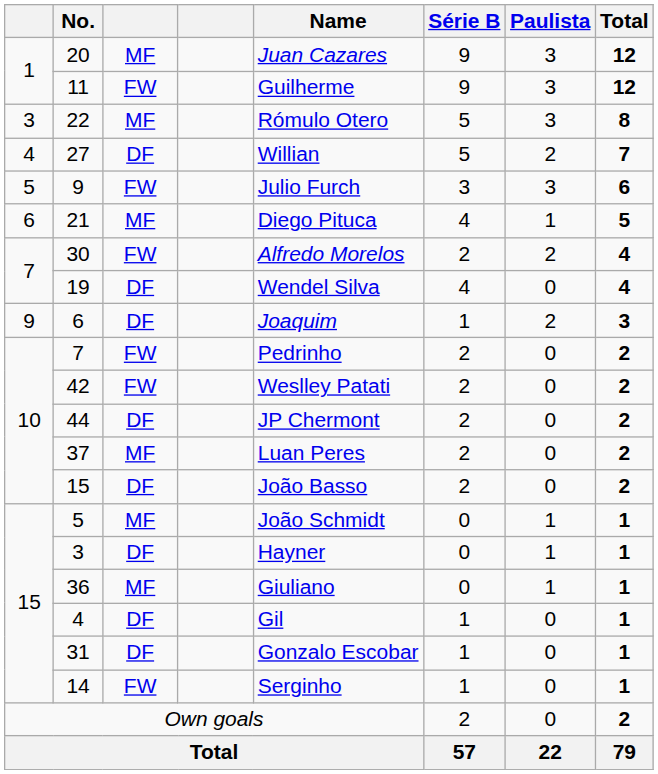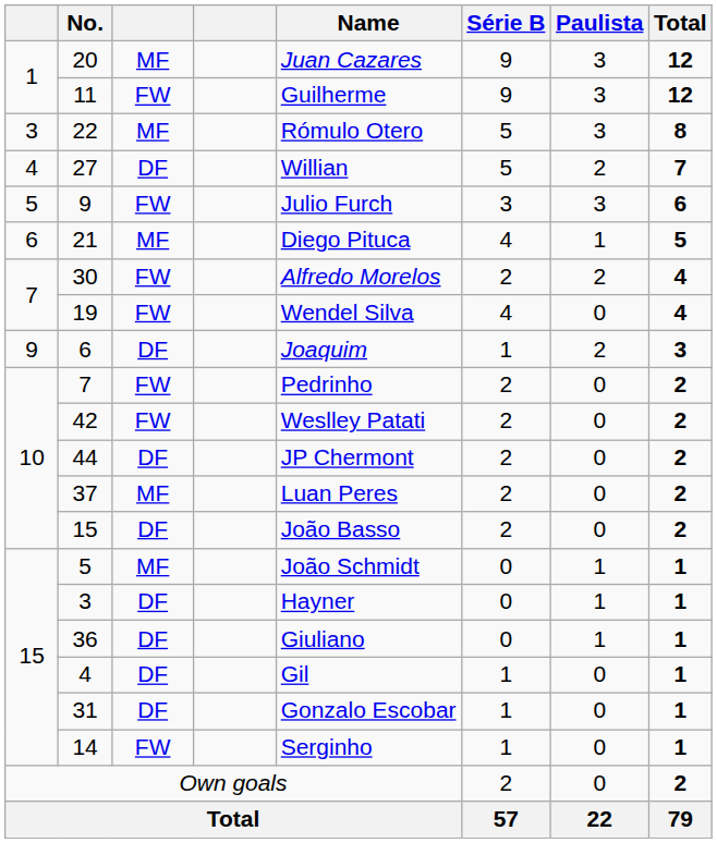 <table class="wikitable sortable" style="text-align:center;">
 <tr>
 <th width="30"></th>
 <th width="30">No.</th>
 <th width="50"></th>
 <th width="50"></th>
 <th>Name</th>
 <th><a href='#'>Série B</a></th>
 <th><a href='#'>Paulista</a></th>
 <th>Total</th>
 </tr>
 <tr>
 <td rowspan=2>1</td>
 <td>20</td>
 <td><a href='#'>MF</a></td>
 <td></td>
 <td align=left><em><a href='#'>Juan Cazares</a></em></td>
 <td>9</td>
 <td>3</td>
 <td><strong>12</strong></td>
 </tr>
 <tr>
 <td>11</td>
 <td><a href='#'>FW</a></td>
 <td></td>
 <td align=left><a href='#'>Guilherme</a></td>
 <td>9</td>
 <td>3</td>
 <td><strong>12</strong></td>
 </tr>
 <tr>
 <td>3</td>
 <td>22</td>
 <td><a href='#'>MF</a></td>
 <td></td>
 <td align=left><a href='#'>Rómulo Otero</a></td>
 <td>5</td>
 <td>3</td>
 <td><strong>8</strong></td>
 </tr>
 <tr>
 <td>4</td>
 <td>27</td>
 <td><a href='#'>DF</a></td>
 <td></td>
 <td align=left><a href='#'>Willian</a></td>
 <td>5</td>
 <td>2</td>
 <td><strong>7</strong></td>
 </tr>
 <tr>
 <td>5</td>
 <td>9</td>
 <td><a href='#'>FW</a></td>
 <td></td>
 <td align=left><a href='#'>Julio Furch</a></td>
 <td>3</td>
 <td>3</td>
 <td><strong>6</strong></td>
 </tr>
 <tr>
 <td>6</td>
 <td>21</td>
 <td><a href='#'>MF</a></td>
 <td></td>
 <td align=left><a href='#'>Diego Pituca</a></td>
 <td>4</td>
 <td>1</td>
 <td><strong>5</strong></td>
 </tr>
 <tr>
 <td rowspan=2>7</td>
 <td>30</td>
 <td><a href='#'>FW</a></td>
 <td></td>
 <td align=left><em><a href='#'>Alfredo Morelos</a></em></td>
 <td>2</td>
 <td>2</td>
 <td><strong>4</strong></td>
 </tr>
 <tr>
 <td>19</td>
-<td><a href='#'>DF</a></td>
+<td><a href='#'>FW</a></td>
 <td></td>
 <td align=left><a href='#'>Wendel Silva</a></td>
 <td>4</td>
 <td>0</td>
 <td><strong>4</strong></td>
 </tr>
 <tr>
 <td>9</td>
 <td>6</td>
 <td><a href='#'>DF</a></td>
 <td></td>
 <td align=left><em><a href='#'>Joaquim</a></em></td>
 <td>1</td>
 <td>2</td>
 <td><strong>3</strong></td>
 </tr>
 <tr>
 <td rowspan=5>10</td>
 <td>7</td>
 <td><a href='#'>FW</a></td>
 <td></td>
 <td align=left><a href='#'>Pedrinho</a></td>
 <td>2</td>
 <td>0</td>
 <td><strong>2</strong></td>
 </tr>
 <tr>
 <td>42</td>
 <td><a href='#'>FW</a></td>
 <td></td>
 <td align=left><a href='#'>Weslley Patati</a></td>
 <td>2</td>
 <td>0</td>
 <td><strong>2</strong></td>
 </tr>
 <tr>
 <td>44</td>
 <td><a href='#'>DF</a></td>
 <td></td>
 <td align=left><a href='#'>JP Chermont</a></td>
 <td>2</td>
 <td>0</td>
 <td><strong>2</strong></td>
 </tr>
 <tr>
 <td>37</td>
 <td><a href='#'>MF</a></td>
 <td></td>
 <td align=left><a href='#'>Luan Peres</a></td>
 <td>2</td>
 <td>0</td>
 <td><strong>2</strong></td>
 </tr>
 <tr>
 <td>15</td>
 <td><a href='#'>DF</a></td>
 <td></td>
 <td align=left><a href='#'>João Basso</a></td>
 <td>2</td>
 <td>0</td>
 <td><strong>2</strong></td>
 </tr>
 <tr>
 <td rowspan=6>15</td>
 <td>5</td>
 <td><a href='#'>MF</a></td>
 <td></td>
 <td align=left><a href='#'>João Schmidt</a></td>
 <td>0</td>
 <td>1</td>
 <td><strong>1</strong></td>
 </tr>
 <tr>
 <td>3</td>
 <td><a href='#'>DF</a></td>
 <td></td>
 <td align=left><a href='#'>Hayner</a></td>
 <td>0</td>
 <td>1</td>
 <td><strong>1</strong></td>
 </tr>
 <tr>
 <td>36</td>
-<td><a href='#'>MF</a></td>
+<td><a href='#'>DF</a></td>
 <td></td>
 <td align=left><a href='#'>Giuliano</a></td>
 <td>0</td>
 <td>1</td>
 <td><strong>1</strong></td>
 </tr>
 <tr>
 <td>4</td>
 <td><a href='#'>DF</a></td>
 <td></td>
 <td align=left><a href='#'>Gil</a></td>
 <td>1</td>
 <td>0</td>
 <td><strong>1</strong></td>
 </tr>
 <tr>
 <td>31</td>
 <td><a href='#'>DF</a></td>
 <td></td>
 <td align=left><a href='#'>Gonzalo Escobar</a></td>
 <td>1</td>
 <td>0</td>
 <td><strong>1</strong></td>
 </tr>
 <tr>
 <td>14</td>
 <td><a href='#'>FW</a></td>
 <td></td>
 <td align=left><a href='#'>Serginho</a></td>
 <td>1</td>
 <td>0</td>
 <td><strong>1</strong></td>
 </tr>
 <tr>
 <td colspan=5><em>Own goals</em></td>
 <td>2</td>
 <td>0</td>
 <td><strong>2</strong></td>
 </tr>
 <tr>
 <th colspan=5>Total</th>
 <th>57</th>
 <th>22</th>
 <th>79</th>
 </tr>
 </table>
